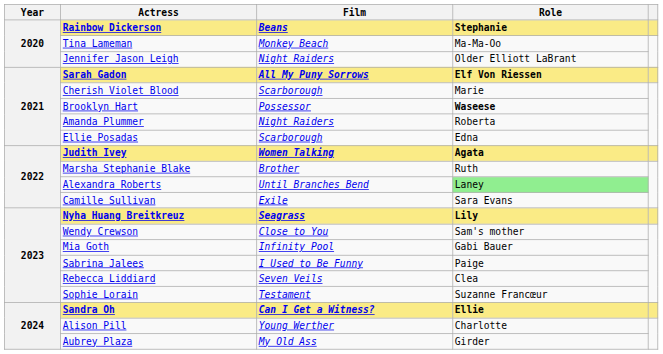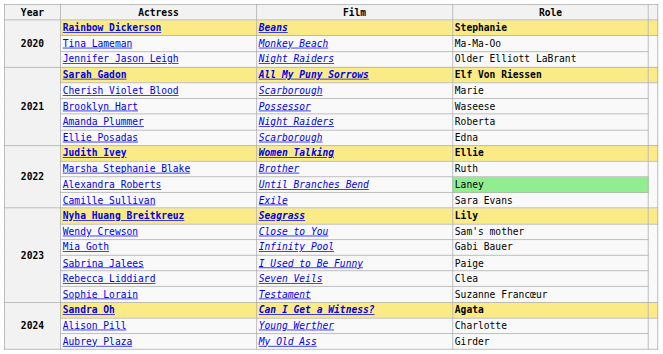 <table class="wikitable" width="100%" cellpadding="5">
 <tr>
 <th>Year</th>
 <th width=30%>Actress</th>
 <th width=30%>Film</th>
 <th width=30%>Role</th>
 <th></th>
 </tr>
 <tr>
 <th scope="row" rowspan=3>2020</th>
 <td style="background:#FAEB86;"><strong><a href='#'>Rainbow Dickerson</a></strong></td>
 <td style="background:#FAEB86;"><strong><em><a href='#'>Beans</a></em></strong></td>
 <td style="background:#FAEB86;"><strong>Stephanie</strong></td>
 <td style="background:#FAEB86;"></td>
 </tr>
 <tr>
 <td><a href='#'>Tina Lameman</a></td>
 <td><em><a href='#'>Monkey Beach</a></em></td>
 <td>Ma-Ma-Oo</td>
 <td rowspan=2></td>
 </tr>
 <tr>
 <td><a href='#'>Jennifer Jason Leigh</a></td>
 <td><em><a href='#'>Night Raiders</a></em></td>
 <td>Older Elliott LaBrant</td>
 </tr>
 <tr>
 <th scope="row" rowspan=5>2021</th>
 <td style="background:#FAEB86;"><strong><a href='#'>Sarah Gadon</a></strong></td>
 <td style="background:#FAEB86;"><strong><em><a href='#'>All My Puny Sorrows</a></em></strong></td>
 <td style="background:#FAEB86;"><strong>Elf Von Riessen</strong></td>
 <td style="background:#FAEB86;"></td>
 </tr>
 <tr>
 <td><a href='#'>Cherish Violet Blood</a></td>
 <td><em><a href='#'>Scarborough</a></em></td>
 <td>Marie</td>
 <td rowspan=4></td>
 </tr>
 <tr>
 <td><a href='#'>Brooklyn Hart</a></td>
 <td><em><a href='#'>Possessor</a></em></td>
-<td><strong>Waseese</strong></td>
+<td>Waseese</td>
 </tr>
 <tr>
 <td><a href='#'>Amanda Plummer</a></td>
 <td><em><a href='#'>Night Raiders</a></em></td>
 <td>Roberta</td>
 </tr>
 <tr>
 <td><a href='#'>Ellie Posadas</a></td>
 <td><em><a href='#'>Scarborough</a></em></td>
 <td>Edna</td>
 </tr>
 <tr>
 <th scope="row" rowspan=4>2022</th>
 <td style="background:#FAEB86;"><strong><a href='#'>Judith Ivey</a></strong></td>
 <td style="background:#FAEB86;"><strong><em><a href='#'>Women Talking</a></em></strong></td>
-<td style="background:#FAEB86;"><strong>Agata</strong></td>
+<td style="background:#FAEB86;"><strong>Ellie</strong></td>
 <td style="background:#FAEB86;"></td>
 </tr>
 <tr>
 <td><a href='#'>Marsha Stephanie Blake</a></td>
 <td><em><a href='#'>Brother</a></em></td>
 <td>Ruth</td>
 <td rowspan=3></td>
 </tr>
 <tr>
 <td><a href='#'>Alexandra Roberts</a></td>
 <td><em><a href='#'>Until Branches Bend</a></em></td>
 <td style="background: lightgreen;">Laney</td>
 </tr>
 <tr>
 <td><a href='#'>Camille Sullivan</a></td>
 <td><em><a href='#'>Exile</a></em></td>
 <td>Sara Evans</td>
 </tr>
 <tr>
 <th scope="row" rowspan=6>2023</th>
 <td style="background:#FAEB86;"><strong><a href='#'>Nyha Huang Breitkreuz</a></strong></td>
 <td style="background:#FAEB86;"><strong><em><a href='#'>Seagrass</a></em></strong></td>
 <td style="background:#FAEB86;"><strong>Lily</strong></td>
 <td style="background:#FAEB86;"></td>
 </tr>
 <tr>
 <td><a href='#'>Wendy Crewson</a></td>
 <td><em><a href='#'>Close to You</a></em></td>
 <td>Sam's mother</td>
 <td rowspan=5></td>
 </tr>
 <tr>
 <td><a href='#'>Mia Goth</a></td>
 <td><em><a href='#'>Infinity Pool</a></em></td>
 <td>Gabi Bauer</td>
 </tr>
 <tr>
 <td><a href='#'>Sabrina Jalees</a></td>
 <td><em><a href='#'>I Used to Be Funny</a></em></td>
 <td>Paige</td>
 </tr>
 <tr>
 <td><a href='#'>Rebecca Liddiard</a></td>
 <td><em><a href='#'>Seven Veils</a></em></td>
 <td>Clea</td>
 </tr>
 <tr>
 <td><a href='#'>Sophie Lorain</a></td>
 <td><em><a href='#'>Testament</a></em></td>
 <td>Suzanne Francœur</td>
 </tr>
 <tr>
 <th scope="row" rowspan=3>2024</th>
 <td style="background:#FAEB86;"><strong><a href='#'>Sandra Oh</a></strong></td>
 <td style="background:#FAEB86;"><strong><em><a href='#'>Can I Get a Witness?</a></em></strong></td>
-<td style="background:#FAEB86;"><strong>Ellie</strong></td>
+<td style="background:#FAEB86;"><strong>Agata</strong></td>
 <td style="background:#FAEB86;"></td>
 </tr>
 <tr>
 <td><a href='#'>Alison Pill</a></td>
 <td><em><a href='#'>Young Werther</a></em></td>
 <td>Charlotte</td>
 <td rowspan=2></td>
 </tr>
 <tr>
 <td><a href='#'>Aubrey Plaza</a></td>
 <td><em><a href='#'>My Old Ass</a></em></td>
 <td>Girder</td>
 </tr>
 </table>
